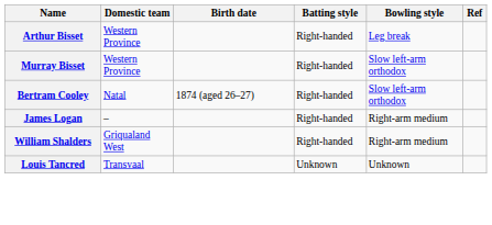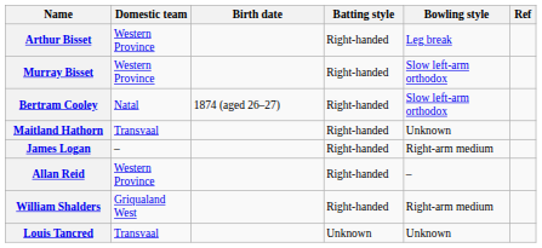 <table class="wikitable plainrowheaders" style="font-size:95%; width:80%;">
 <tr>
 <th scope="col" width="20%">Name</th>
 <th scope="col" width="15%">Domestic team</th>
 <th scope="col" width="25%">Birth date</th>
 <th scope="col" width="15%">Batting style</th>
 <th scope="col" width="20%">Bowling style</th>
 <th scope="col" width="5%">Ref</th>
 </tr>
 <tr>
 <th scope="row"><a href='#'>Arthur Bisset</a></th>
 <td><a href='#'>Western Province</a></td>
 <td></td>
 <td>Right-handed</td>
 <td><a href='#'>Leg break</a></td>
 <td></td>
 </tr>
 <tr>
 <th scope="row"><a href='#'>Murray Bisset</a></th>
 <td><a href='#'>Western Province</a></td>
 <td></td>
 <td>Right-handed</td>
 <td><a href='#'>Slow left-arm orthodox</a></td>
 <td></td>
 </tr>
 <tr>
 <th scope="row"><a href='#'>Bertram Cooley</a></th>
 <td><a href='#'>Natal</a></td>
 <td>1874 (aged 26–27)</td>
 <td>Right-handed</td>
 <td><a href='#'>Slow left-arm orthodox</a></td>
 <td></td>
 </tr>
 <tr>
+<th scope="row"><a href='#'>Maitland Hathorn</a></th>
+<td><a href='#'>Transvaal</a></td>
+<td></td>
+<td>Right-handed</td>
+<td>Unknown</td>
+<td></td>
+</tr>
+<tr>
 <th scope="row"><a href='#'>James Logan</a></th>
 <td>–</td>
 <td></td>
 <td>Right-handed</td>
 <td>Right-arm medium</td>
+<td></td>
+</tr>
+<tr>
+<th scope="row"><a href='#'>Allan Reid</a></th>
+<td><a href='#'>Western Province</a></td>
+<td></td>
+<td>Right-handed</td>
+<td>–</td>
 <td></td>
 </tr>
 <tr>
 <th scope="row"><a href='#'>William Shalders</a></th>
 <td><a href='#'>Griqualand West</a></td>
 <td></td>
 <td>Right-handed</td>
 <td>Right-arm medium</td>
 <td></td>
 </tr>
 <tr>
 <th scope="row"><a href='#'>Louis Tancred</a></th>
 <td><a href='#'>Transvaal</a></td>
 <td></td>
 <td>Unknown</td>
 <td>Unknown</td>
 <td></td>
 </tr>
 </table>
